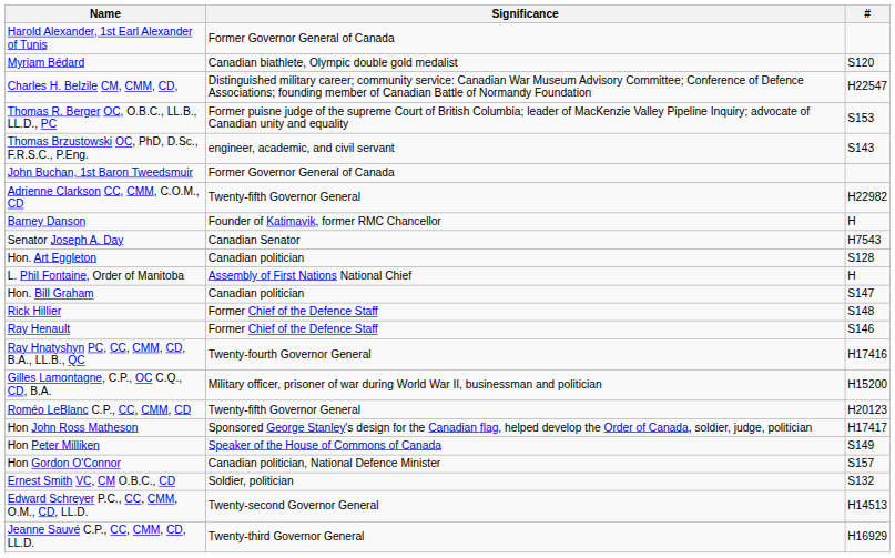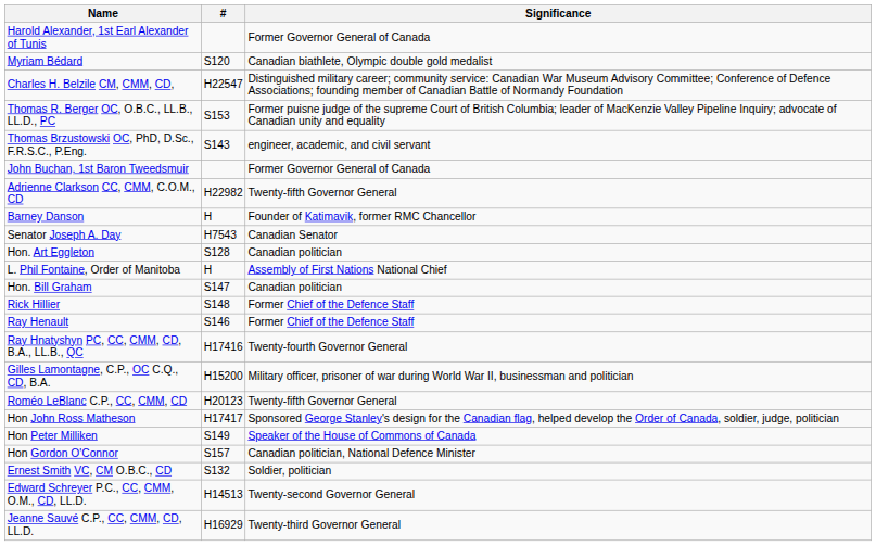 <table class="wikitable">
 <tr>
 <th>Name</th>
+<th>#</th>
 <th>Significance</th>
-<th>#</th>
 </tr>
 <tr>
 <td><a href='#'>Harold Alexander, 1st Earl Alexander of Tunis</a></td>
+<td></td>
 <td>Former Governor General of Canada</td>
-<td></td>
 </tr>
 <tr>
 <td><a href='#'>Myriam Bédard</a></td>
+<td>S120</td>
 <td>Canadian biathlete, Olympic double gold medalist</td>
-<td>S120</td>
 </tr>
 <tr>
 <td><a href='#'>Charles H. Belzile</a> <a href='#'>CM</a>, <a href='#'>CMM</a>, <a href='#'>CD</a>,</td>
+<td>H22547</td>
 <td>Distinguished military career; community service: Canadian War Museum Advisory Committee; Conference of Defence Associations; founding member of Canadian Battle of Normandy Foundation</td>
-<td>H22547</td>
 </tr>
 <tr>
 <td><a href='#'>Thomas R. Berger</a> <a href='#'>OC</a>, O.B.C., LL.B., LL.D., <a href='#'>PC</a></td>
+<td>S153</td>
 <td>Former puisne judge of the supreme Court of British Columbia; leader of MacKenzie Valley Pipeline Inquiry; advocate of Canadian unity and equality</td>
-<td>S153</td>
 </tr>
 <tr>
 <td><a href='#'>Thomas Brzustowski</a> <a href='#'>OC</a>, PhD, D.Sc., F.R.S.C., P.Eng.</td>
+<td>S143</td>
 <td>engineer, academic, and civil servant</td>
-<td>S143</td>
 </tr>
 <tr>
 <td><a href='#'>John Buchan, 1st Baron Tweedsmuir</a></td>
+<td></td>
 <td>Former Governor General of Canada</td>
-<td></td>
 </tr>
 <tr>
 <td><a href='#'>Adrienne Clarkson</a> <a href='#'>CC</a>, <a href='#'>CMM</a>, C.O.M., <a href='#'>CD</a></td>
+<td>H22982</td>
 <td>Twenty-fifth Governor General</td>
-<td>H22982</td>
 </tr>
 <tr>
 <td><a href='#'>Barney Danson</a></td>
+<td>H</td>
 <td>Founder of <a href='#'>Katimavik</a>, former RMC Chancellor</td>
-<td>H</td>
 </tr>
 <tr>
 <td>Senator <a href='#'>Joseph A. Day</a></td>
+<td>H7543</td>
 <td>Canadian Senator</td>
-<td>H7543</td>
 </tr>
 <tr>
 <td>Hon. <a href='#'>Art Eggleton</a></td>
+<td>S128</td>
 <td>Canadian politician</td>
-<td>S128</td>
 </tr>
 <tr>
 <td>L. <a href='#'>Phil Fontaine</a>, Order of Manitoba</td>
+<td>H</td>
 <td><a href='#'>Assembly of First Nations</a> National Chief</td>
-<td>H</td>
 </tr>
 <tr>
 <td>Hon. <a href='#'>Bill Graham</a></td>
+<td>S147</td>
 <td>Canadian politician</td>
-<td>S147</td>
 </tr>
 <tr>
 <td><a href='#'>Rick Hillier</a></td>
+<td>S148</td>
 <td>Former <a href='#'>Chief of the Defence Staff</a></td>
-<td>S148</td>
 </tr>
 <tr>
 <td><a href='#'>Ray Henault</a></td>
+<td>S146</td>
 <td>Former <a href='#'>Chief of the Defence Staff</a></td>
-<td>S146</td>
 </tr>
 <tr>
 <td><a href='#'>Ray Hnatyshyn</a> <a href='#'>PC</a>, <a href='#'>CC</a>, <a href='#'>CMM</a>, <a href='#'>CD</a>, B.A., LL.B., <a href='#'>QC</a></td>
+<td>H17416</td>
 <td>Twenty-fourth Governor General</td>
-<td>H17416</td>
 </tr>
 <tr>
 <td><a href='#'>Gilles Lamontagne</a>, C.P., <a href='#'>OC</a> C.Q., <a href='#'>CD</a>, B.A.</td>
+<td>H15200</td>
 <td>Military officer, prisoner of war during World War II, businessman and politician</td>
-<td>H15200</td>
 </tr>
 <tr>
 <td><a href='#'>Roméo LeBlanc</a> C.P., <a href='#'>CC</a>, <a href='#'>CMM</a>, <a href='#'>CD</a></td>
+<td>H20123</td>
 <td>Twenty-fifth Governor General</td>
-<td>H20123</td>
 </tr>
 <tr>
 <td>Hon <a href='#'>John Ross Matheson</a></td>
+<td>H17417</td>
 <td>Sponsored <a href='#'>George Stanley</a>'s design for the <a href='#'>Canadian flag</a>, helped develop the <a href='#'>Order of Canada</a>, soldier, judge, politician</td>
-<td>H17417</td>
 </tr>
 <tr>
 <td>Hon <a href='#'>Peter Milliken</a></td>
+<td>S149</td>
 <td><a href='#'>Speaker of the House of Commons of Canada</a></td>
-<td>S149</td>
 </tr>
 <tr>
 <td>Hon <a href='#'>Gordon O'Connor</a></td>
+<td>S157</td>
 <td>Canadian politician, National Defence Minister</td>
-<td>S157</td>
 </tr>
 <tr>
 <td><a href='#'>Ernest Smith</a> <a href='#'>VC</a>, <a href='#'>CM</a> O.B.C., <a href='#'>CD</a></td>
+<td>S132</td>
 <td>Soldier, politician</td>
-<td>S132</td>
 </tr>
 <tr>
 <td><a href='#'>Edward Schreyer</a> P.C., <a href='#'>CC</a>, <a href='#'>CMM</a>, O.M., <a href='#'>CD</a>, LL.D.</td>
+<td>H14513</td>
 <td>Twenty-second Governor General</td>
-<td>H14513</td>
 </tr>
 <tr>
 <td><a href='#'>Jeanne Sauvé</a> C.P., <a href='#'>CC</a>, <a href='#'>CMM</a>, <a href='#'>CD</a>, LL.D.</td>
+<td>H16929</td>
 <td>Twenty-third Governor General</td>
-<td>H16929</td>
 </tr>
 </table>
